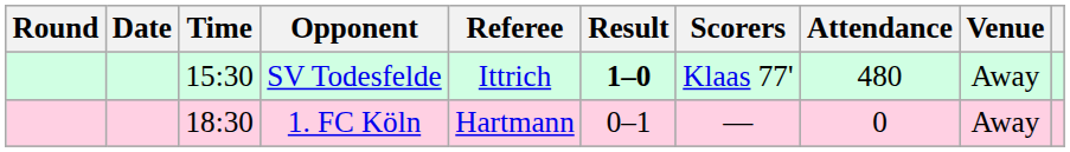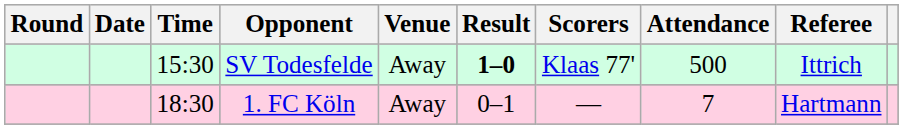 <table class="wikitable sortable" style="text-align:center">
 <tr>
 <th>Round</th>
 <th>Date</th>
 <th>Time</th>
 <th>Opponent</th>
-<th class="unsortable">Referee</th>
+<th>Venue</th>
 <th>Result</th>
 <th class="unsortable">Scorers</th>
 <th>Attendance</th>
-<th>Venue</th>
+<th class="unsortable">Referee</th>
 <th class="unsortable"></th>
 </tr>
 <tr style="background-color: #d0ffe3;">
 <td></td>
 <td></td>
 <td>15:30</td>
 <td><a href='#'>SV Todesfelde</a></td>
-<td><a href='#'>Ittrich</a></td>
+<td>Away</td>
 <td><strong>1–0</strong></td>
 <td><a href='#'>Klaas</a> 77'</td>
-<td>480</td>
-<td>Away</td>
+<td>500</td>
+<td><a href='#'>Ittrich</a></td>
 <td></td>
 </tr>
 <tr style="background-color: #ffd0e3;">
 <td></td>
 <td></td>
 <td>18:30</td>
 <td><a href='#'>1. FC Köln</a></td>
-<td><a href='#'>Hartmann</a></td>
+<td>Away</td>
 <td>0–1</td>
 <td>—</td>
-<td>0</td>
-<td>Away</td>
+<td>7</td>
+<td><a href='#'>Hartmann</a></td>
 <td></td>
 </tr>
 </table>
